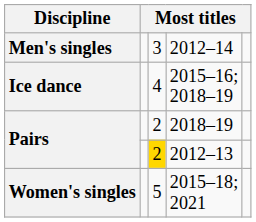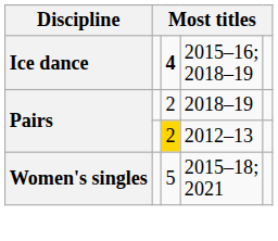 <table class="wikitable unsortable" style="text-align:left">
 <tr>
 <th scope="col">Discipline</th>
 <th colspan="4" scope="col">Most titles</th>
 </tr>
 <tr>
-<th scope="row" style="text-align:left">Men's singles</th>
-<td></td>
-<td>3</td>
-<td>2012–14</td>
-<td></td>
-</tr>
-<tr>
 <th scope="row" style="text-align:left">Ice dance</th>
 <td></td>
-<td>4</td>
+<td><strong>4</strong></td>
 <td>2015–16;<br>2018–19</td>
 <td></td>
 </tr>
 <tr>
 <th rowspan="2" scope="row" style="text-align:left">Pairs</th>
 <td></td>
 <td>2</td>
 <td>2018–19</td>
 <td></td>
 </tr>
 <tr>
 <td></td>
 <td style="background: gold;">2</td>
 <td>2012–13</td>
 <td></td>
 </tr>
 <tr>
 <th scope="row" style="text-align:left">Women's singles</th>
 <td></td>
 <td>5</td>
 <td>2015–18;<br>2021</td>
 <td></td>
 </tr>
 </table>
